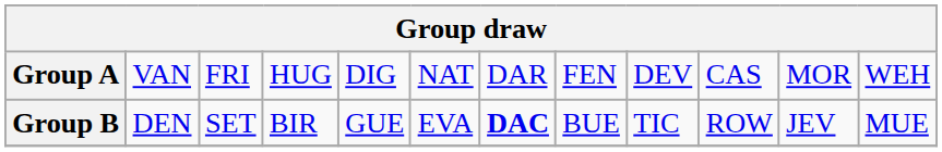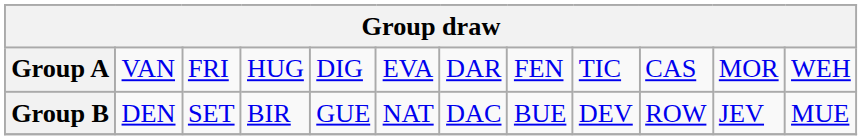 <table class="wikitable" style="text-align:center; font-size:85%">
 <tr>
 <th colspan="12">Group draw</th>
 </tr>
 <tr>
 <th>Group A</th>
 <td align="left"> <a href='#'>VAN</a></td>
 <td align="left"> <a href='#'>FRI</a></td>
 <td align="left"> <a href='#'>HUG</a></td>
 <td align="left"> <a href='#'>DIG</a></td>
-<td align="left"> <a href='#'>NAT</a></td>
+<td align="left"> <a href='#'>EVA</a></td>
 <td align="left"> <a href='#'>DAR</a></td>
 <td align="left"> <a href='#'>FEN</a></td>
-<td align="left"> <a href='#'>DEV</a></td>
+<td align="left"> <a href='#'>TIC</a></td>
 <td align="left"> <a href='#'>CAS</a></td>
 <td align="left"> <a href='#'>MOR</a></td>
 <td align="left"> <a href='#'>WEH</a></td>
 </tr>
 <tr>
 <th>Group B</th>
 <td align="left"> <a href='#'>DEN</a></td>
 <td align="left"> <a href='#'>SET</a></td>
 <td align="left"> <a href='#'>BIR</a></td>
 <td align="left"> <a href='#'>GUE</a></td>
-<td align="left"> <a href='#'>EVA</a></td>
-<td align="left"><strong> <a href='#'>DAC</a></strong></td>
+<td align="left"> <a href='#'>NAT</a></td>
+<td align="left"> <a href='#'>DAC</a></td>
 <td align="left"> <a href='#'>BUE</a></td>
-<td align="left"> <a href='#'>TIC</a></td>
+<td align="left"> <a href='#'>DEV</a></td>
 <td align="left"> <a href='#'>ROW</a></td>
 <td align="left"> <a href='#'>JEV</a></td>
 <td align="left"> <a href='#'>MUE</a></td>
 </tr>
 <tr>
 </tr>
 </table>
